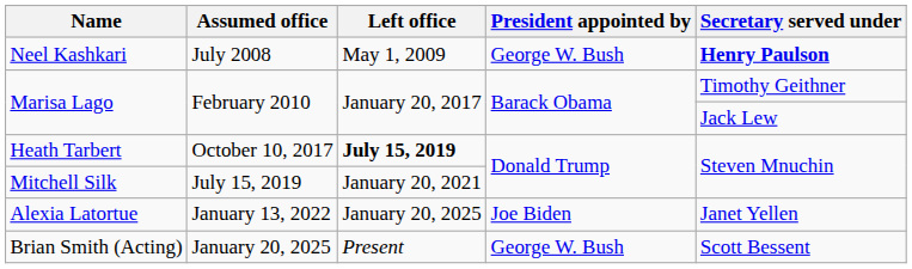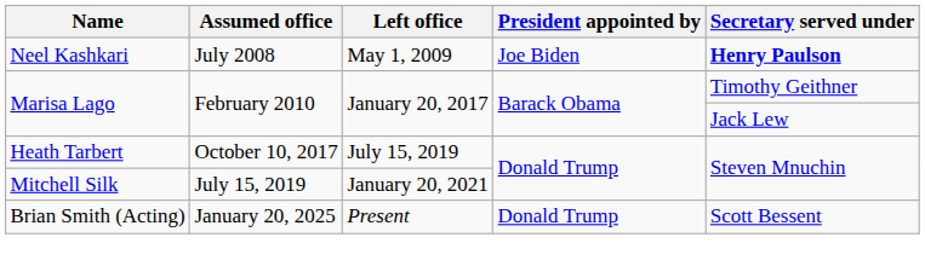 <table class="wikitable">
 <tr>
 <th>Name</th>
 <th>Assumed office</th>
 <th>Left office</th>
 <th><a href='#'>President</a> appointed by</th>
 <th><a href='#'>Secretary</a> served under</th>
 </tr>
 <tr>
 <td><a href='#'>Neel Kashkari</a></td>
 <td>July 2008</td>
 <td>May 1, 2009</td>
-<td><a href='#'>George W. Bush</a></td>
+<td><a href='#'>Joe Biden</a></td>
 <td><strong><a href='#'>Henry Paulson</a></strong></td>
 </tr>
 <tr>
 <td rowspan=2><a href='#'>Marisa Lago</a></td>
 <td rowspan=2>February 2010</td>
 <td rowspan=2>January 20, 2017</td>
 <td rowspan=2><a href='#'>Barack Obama</a></td>
 <td><a href='#'>Timothy Geithner</a></td>
 </tr>
 <tr>
 <td><a href='#'>Jack Lew</a></td>
 </tr>
 <tr>
 <td><a href='#'>Heath Tarbert</a></td>
 <td>October 10, 2017</td>
-<td><strong>July 15, 2019</strong></td>
+<td>July 15, 2019</td>
 <td rowspan=2><a href='#'>Donald Trump</a></td>
 <td rowspan=2><a href='#'>Steven Mnuchin</a></td>
 </tr>
 <tr>
 <td><a href='#'>Mitchell Silk</a></td>
 <td>July 15, 2019</td>
 <td>January 20, 2021</td>
 </tr>
 <tr>
-<td><a href='#'>Alexia Latortue</a></td>
-<td>January 13, 2022</td>
-<td>January 20, 2025</td>
-<td><a href='#'>Joe Biden</a></td>
-<td><a href='#'>Janet Yellen</a></td>
-</tr>
-<tr>
 <td>Brian Smith (Acting)</td>
 <td>January 20, 2025</td>
 <td><em>Present</em></td>
-<td><a href='#'>George W. Bush</a></td>
+<td><a href='#'>Donald Trump</a></td>
 <td><a href='#'>Scott Bessent</a></td>
 </tr>
 </table>
